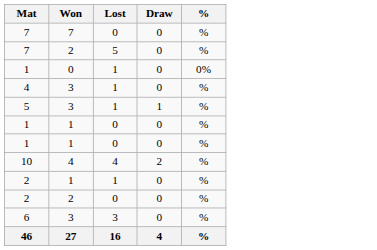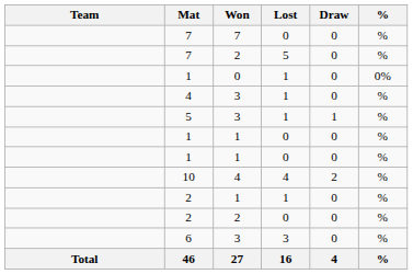 <table class="wikitable sortable" style="font-size:90%">
 <tr>
+<th style="width:180px;">Team</th>
 <th style="width:50px;">Mat</th>
 <th style="width:50px;">Won</th>
 <th style="width:50px;">Lost</th>
 <th style="width:50px;">Draw</th>
 <th style="width:50px;">%</th>
 </tr>
 <tr align="center">
+<td align="left"></td>
 <td>7</td>
 <td>7</td>
 <td>0</td>
 <td>0</td>
 <td>%</td>
 </tr>
 <tr align="center">
+<td align="left"></td>
 <td>7</td>
 <td>2</td>
 <td>5</td>
 <td>0</td>
 <td>%</td>
 </tr>
 <tr align="center">
+<td align="left"></td>
 <td>1</td>
 <td>0</td>
 <td>1</td>
 <td>0</td>
 <td>0%</td>
 </tr>
 <tr align="center">
+<td align="left"></td>
 <td>4</td>
 <td>3</td>
 <td>1</td>
 <td>0</td>
 <td>%</td>
 </tr>
 <tr align="center">
+<td align="left"></td>
 <td>5</td>
 <td>3</td>
 <td>1</td>
 <td>1</td>
 <td>%</td>
 </tr>
 <tr align="center">
+<td align="left"></td>
 <td>1</td>
 <td>1</td>
 <td>0</td>
 <td>0</td>
 <td>%</td>
 </tr>
 <tr align="center">
+<td align="left"></td>
 <td>1</td>
 <td>1</td>
 <td>0</td>
 <td>0</td>
 <td>%</td>
 </tr>
 <tr align="center">
+<td align="left"></td>
 <td>10</td>
 <td>4</td>
 <td>4</td>
 <td>2</td>
 <td>%</td>
 </tr>
 <tr align="center">
+<td align="left"></td>
 <td>2</td>
 <td>1</td>
 <td>1</td>
 <td>0</td>
 <td>%</td>
 </tr>
 <tr align="center">
+<td align="left"></td>
 <td>2</td>
 <td>2</td>
 <td>0</td>
 <td>0</td>
 <td>%</td>
 </tr>
 <tr align="center">
+<td align="left"></td>
 <td>6</td>
 <td>3</td>
 <td>3</td>
 <td>0</td>
 <td>%</td>
 </tr>
 <tr align="center">
+<th>Total</th>
 <th>46</th>
 <th><strong>27</strong></th>
 <th>16</th>
 <th><strong>4</strong></th>
 <th><strong>%</strong></th>
 </tr>
 </table>
